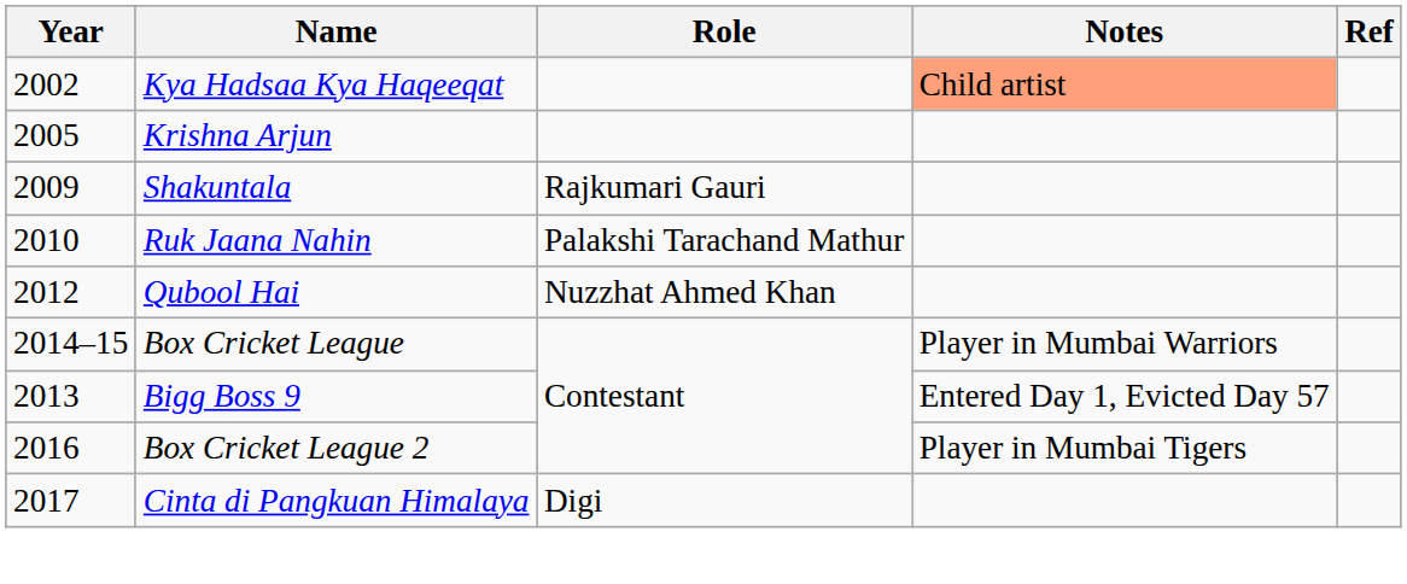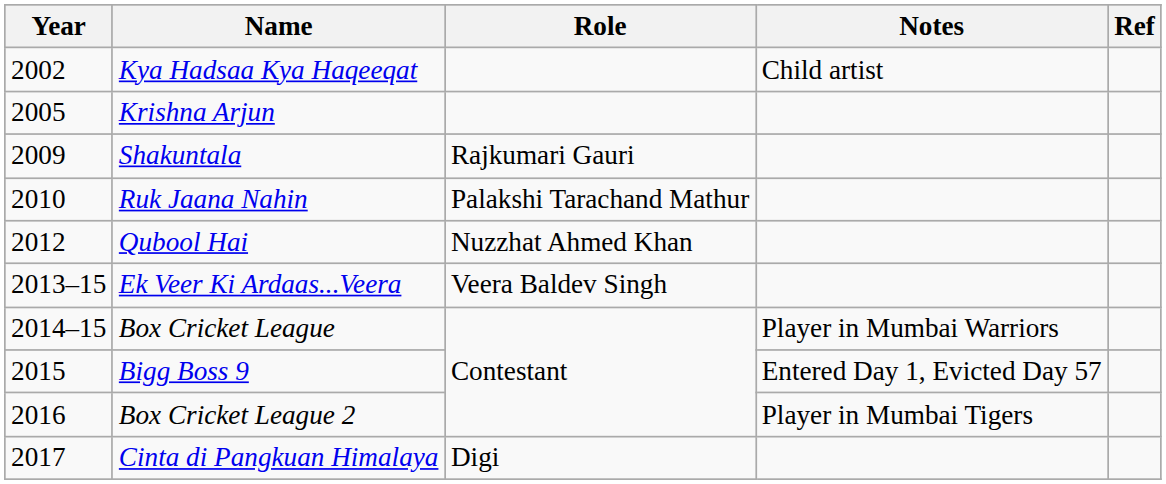 <table class="wikitable">
 <tr>
 <th>Year</th>
 <th>Name</th>
 <th>Role</th>
 <th>Notes</th>
 <th>Ref</th>
 </tr>
 <tr>
 <td>2002</td>
 <td><em><a href='#'>Kya Hadsaa Kya Haqeeqat</a></em></td>
 <td></td>
-<td style="background: lightsalmon;">Child artist</td>
+<td>Child artist</td>
 <td style="text-align:center;"></td>
 </tr>
 <tr>
 <td>2005</td>
 <td><em><a href='#'>Krishna Arjun</a></em></td>
 <td></td>
 <td></td>
 <td style="text-align:center;"></td>
 </tr>
 <tr>
 <td>2009</td>
 <td><em><a href='#'>Shakuntala</a></em></td>
 <td>Rajkumari Gauri</td>
 <td></td>
 <td style="text-align:center;"></td>
 </tr>
 <tr>
 <td>2010</td>
 <td><em><a href='#'>Ruk Jaana Nahin</a></em></td>
 <td>Palakshi Tarachand Mathur</td>
 <td></td>
 <td style="text-align:center;"></td>
 </tr>
 <tr>
 <td>2012</td>
 <td><em><a href='#'>Qubool Hai</a></em></td>
 <td>Nuzzhat Ahmed Khan</td>
 <td></td>
 <td style="text-align:center;"></td>
 </tr>
 <tr>
+<td>2013–15</td>
+<td><em><a href='#'>Ek Veer Ki Ardaas...Veera</a></em></td>
+<td>Veera Baldev Singh</td>
+<td></td>
+<td></td>
+</tr>
+<tr>
 <td>2014–15</td>
 <td><em>Box Cricket League</em></td>
 <td rowspan="3">Contestant</td>
 <td>Player in Mumbai Warriors</td>
 <td style="text-align:center;"></td>
 </tr>
 <tr>
-<td>2013</td>
+<td>2015</td>
 <td><em><a href='#'>Bigg Boss 9</a></em></td>
 <td>Entered Day 1, Evicted Day 57</td>
 <td style="text-align:center;"></td>
 </tr>
 <tr>
 <td>2016</td>
 <td><em>Box Cricket League 2</em></td>
 <td>Player in Mumbai Tigers</td>
 <td style="text-align:center;"></td>
 </tr>
 <tr>
 <td>2017</td>
 <td><em><a href='#'>Cinta di Pangkuan Himalaya</a></em></td>
 <td>Digi</td>
 <td></td>
 <td style="text-align:center;"></td>
 </tr>
 </table>
